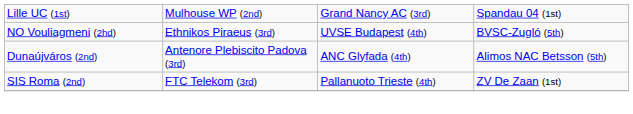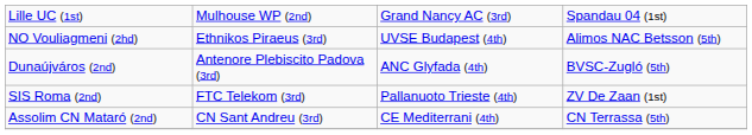 <table class="wikitable">
 <tr>
 <td width=240px> <a href='#'>Lille UC</a> <small>(<a href='#'>1st</a>)</small></td>
 <td width=240px> <a href='#'>Mulhouse WP</a> <small>(<a href='#'>2nd</a>)</small></td>
 <td width=240px> <a href='#'>Grand Nancy AC</a> <small>(<a href='#'>3rd</a>)</small></td>
 <td width=240px> <a href='#'>Spandau 04</a> <small>(1st)</small></td>
 </tr>
 <tr>
 <td> <a href='#'>NO Vouliagmeni</a> <small>(<a href='#'>2hd</a>)</small></td>
 <td> <a href='#'>Ethnikos Piraeus</a> <small>(<a href='#'>3rd</a>)</small></td>
 <td> <a href='#'>UVSE Budapest</a> <small>(<a href='#'>4th</a>)</small></td>
-<td> <a href='#'>BVSC-Zugló</a> <small>(<a href='#'>5th</a>)</small></td>
+<td> <a href='#'>Alimos NAC Betsson</a> <small>(<a href='#'>5th</a>)</small></td>
 </tr>
 <tr>
 <td> <a href='#'>Dunaújváros</a> <small>(<a href='#'>2nd</a>)</small></td>
 <td> <a href='#'>Antenore Plebiscito Padova</a> <small>(<a href='#'>3rd</a>)</small></td>
 <td> <a href='#'>ANC Glyfada</a> <small>(<a href='#'>4th</a>)</small></td>
-<td> <a href='#'>Alimos NAC Betsson</a> <small>(<a href='#'>5th</a>)</small></td>
+<td> <a href='#'>BVSC-Zugló</a> <small>(<a href='#'>5th</a>)</small></td>
 </tr>
 <tr>
 <td> <a href='#'>SIS Roma</a> <small>(<a href='#'>2nd</a>)</small></td>
 <td> <a href='#'>FTC Telekom</a> <small>(<a href='#'>3rd</a>)</small></td>
 <td> <a href='#'>Pallanuoto Trieste</a> <small>(<a href='#'>4th</a>)</small></td>
 <td> <a href='#'>ZV De Zaan</a> <small>(1st)</small></td>
 </tr>
 <tr>
+<td> <a href='#'>Assolim CN Mataró</a> <small>(<a href='#'>2nd</a>)</small></td>
+<td> <a href='#'>CN Sant Andreu</a> <small>(<a href='#'>3rd</a>)</small></td>
+<td> <a href='#'>CE Mediterrani</a> <small>(<a href='#'>4th</a>)</small></td>
+<td> <a href='#'>CN Terrassa</a> <small>(<a href='#'>5th</a>)</small></td>
+</tr>
+<tr>
 </tr>
 </table>
